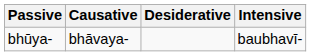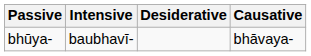 <table class="wikitable">
 <tr>
 <th>Passive</th>
+<th>Intensive</th>
+<th>Desiderative</th>
 <th>Causative</th>
-<th>Desiderative</th>
-<th>Intensive</th>
 </tr>
 <tr>
 <td>bhūya-</td>
+<td>baubhavī-</td>
+<td></td>
 <td>bhāvaya-</td>
-<td></td>
-<td>baubhavī-</td>
 </tr>
 </table>
